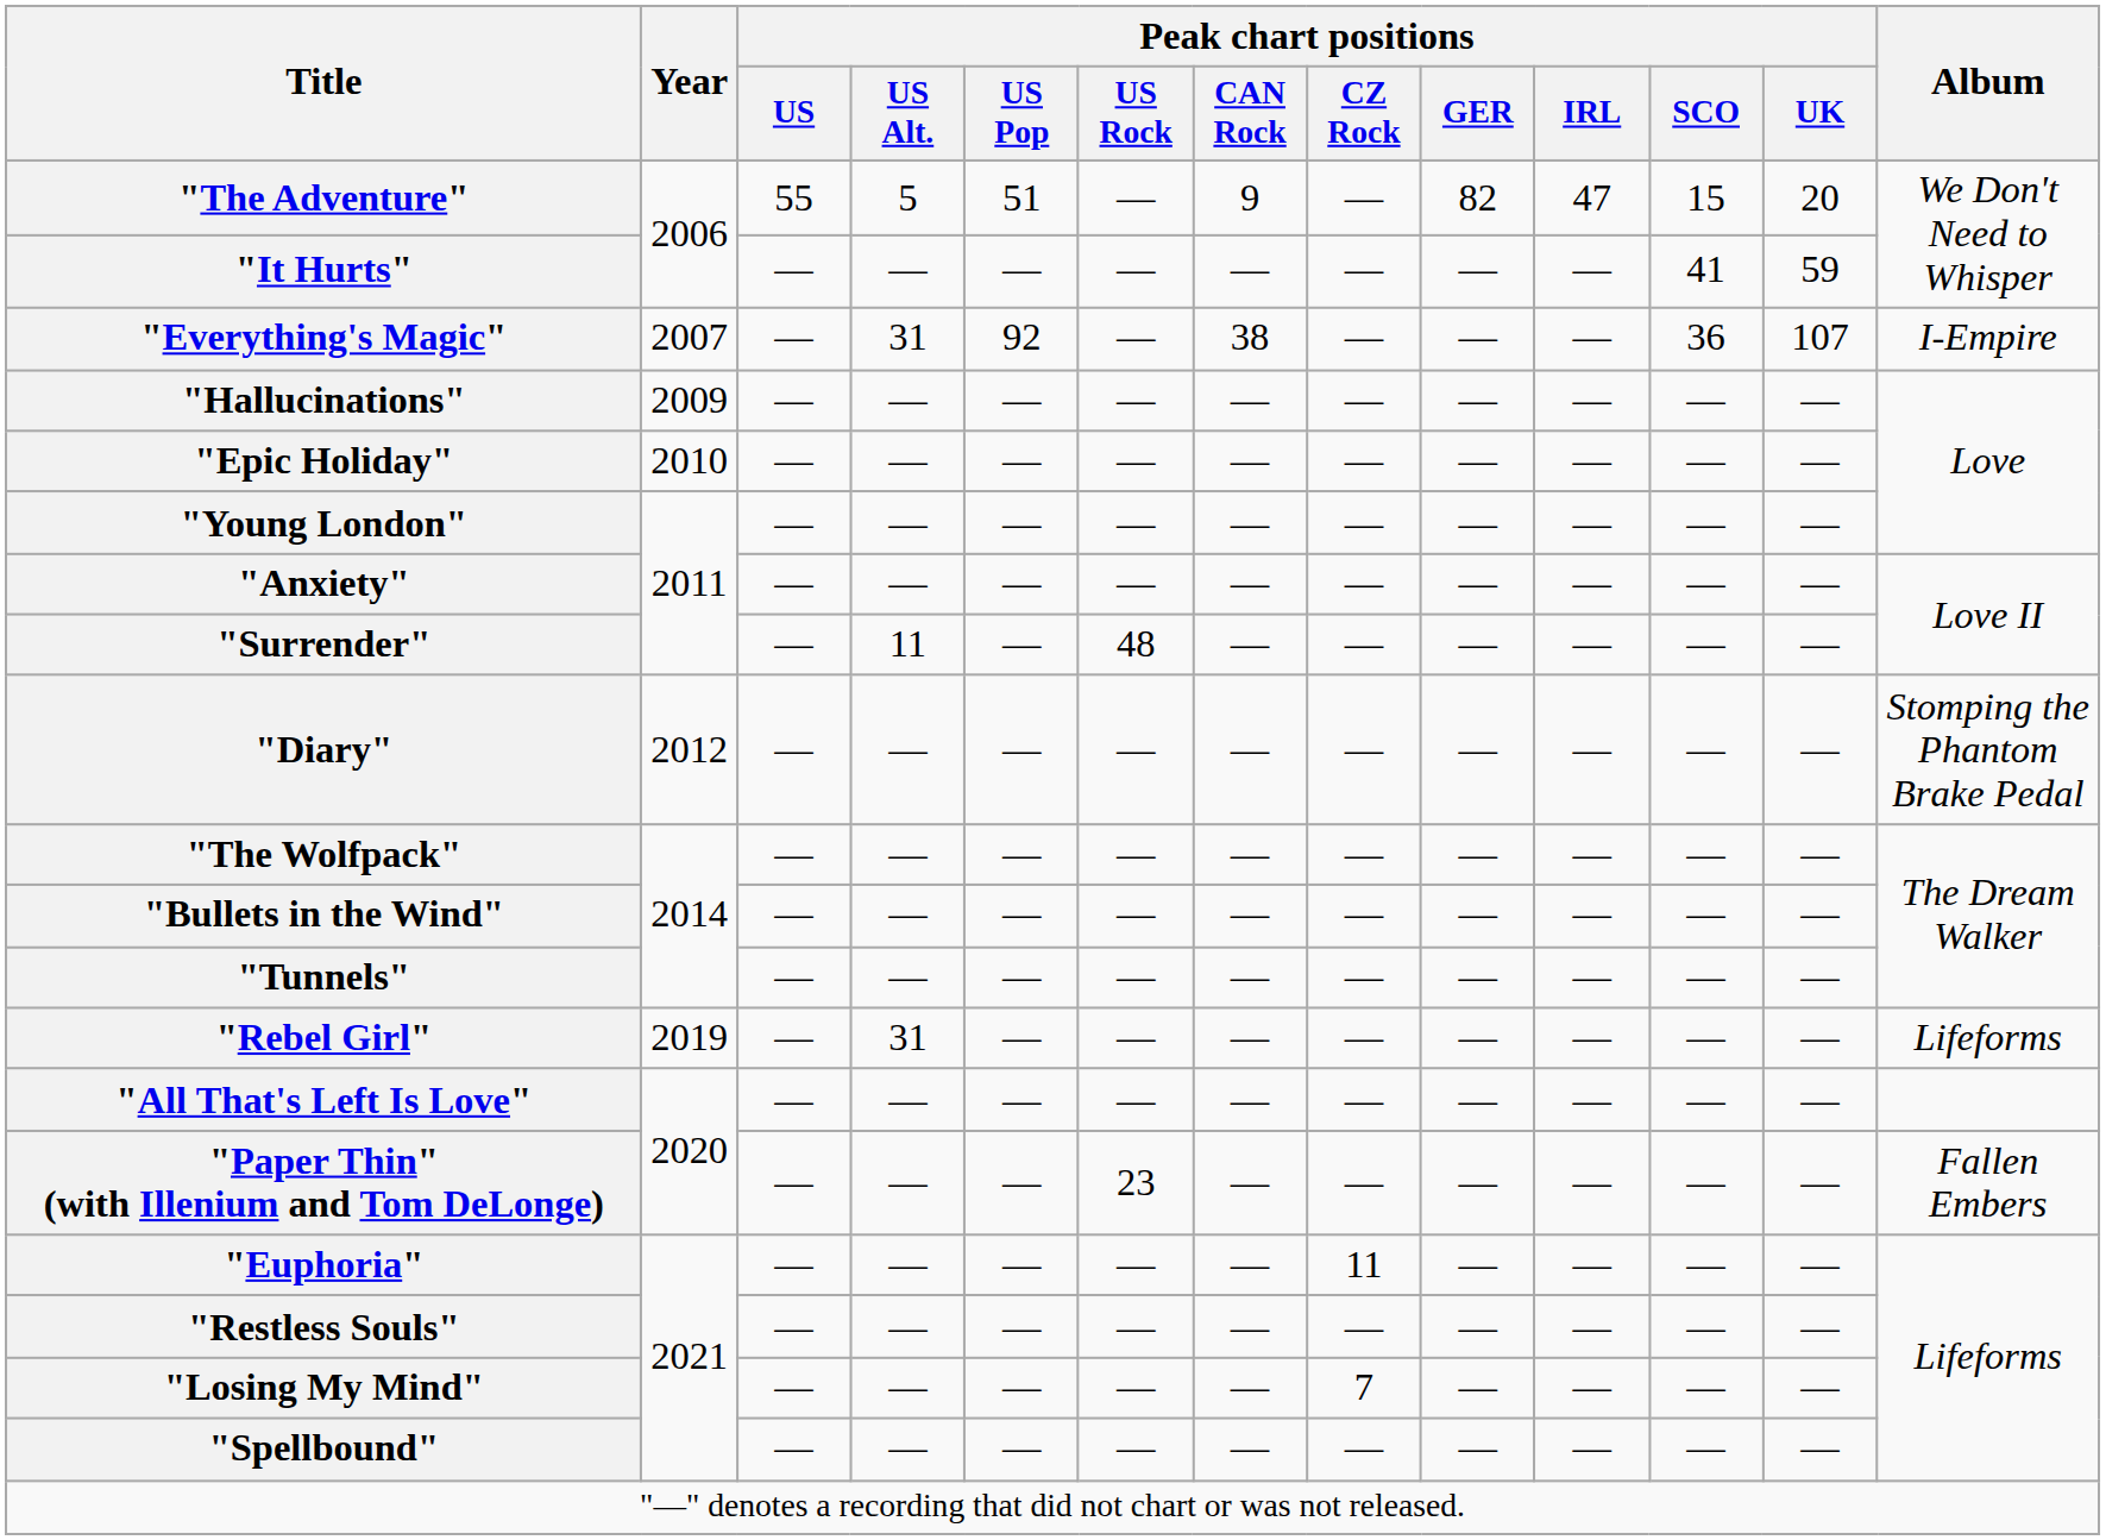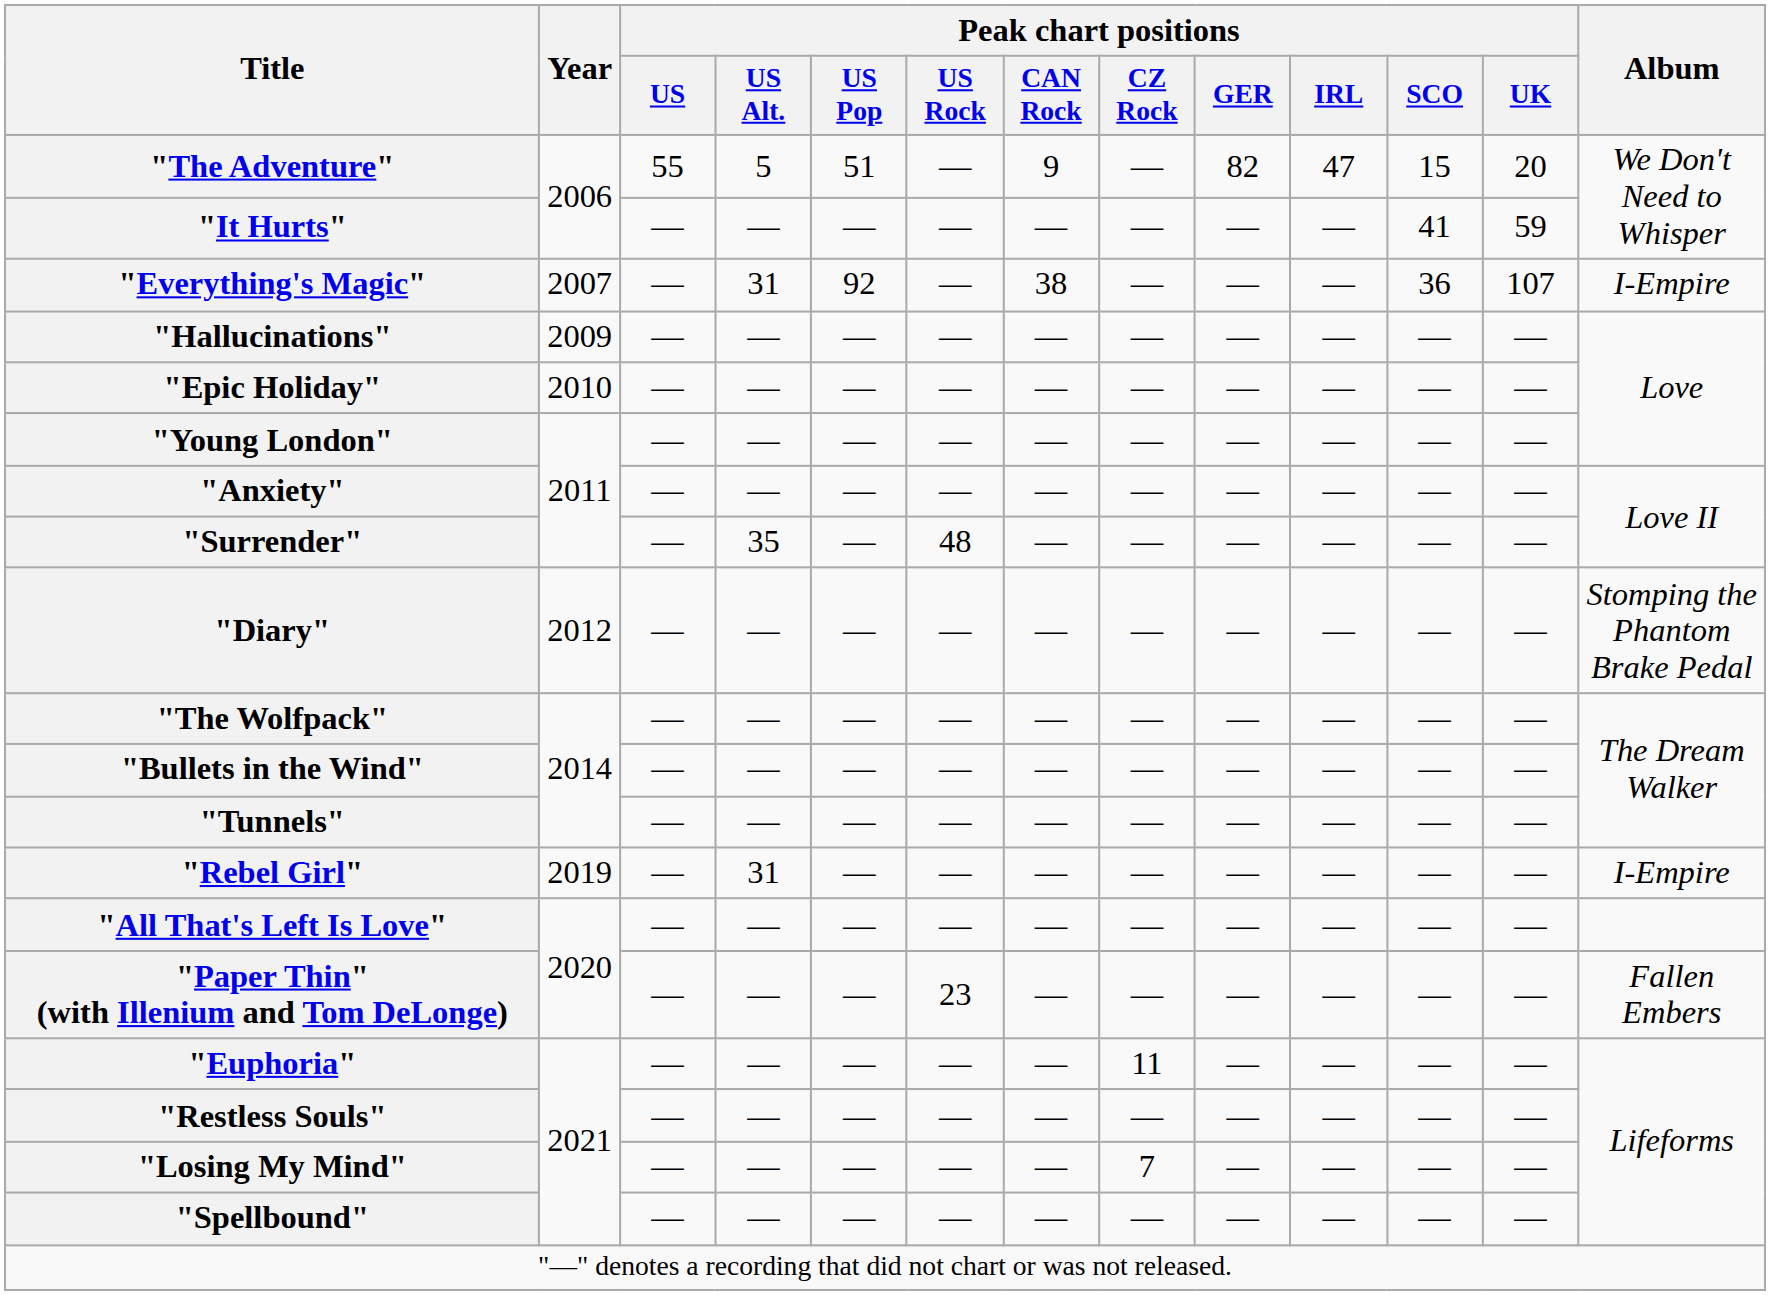 <table class="wikitable plainrowheaders" style="text-align:center;">
 <tr>
 <th scope="col" rowspan="2" style="width:16em;">Title</th>
 <th scope="col" rowspan="2" style="width:1em;">Year</th>
 <th scope="col" colspan="10">Peak chart positions</th>
 <th scope="col" rowspan="2">Album</th>
 </tr>
 <tr>
 <th scope="col" style="width:3em;font-size:85%;"><a href='#'>US</a><br></th>
 <th scope="col" style="width:3em;font-size:85%;"><a href='#'>US<br>Alt.</a><br></th>
 <th scope="col" style="width:3em;font-size:85%;"><a href='#'>US<br>Pop</a><br></th>
 <th scope="col" style="width:3em;font-size:85%;"><a href='#'>US<br>Rock</a><br></th>
 <th scope="col" style="width:3em;font-size:85%;"><a href='#'>CAN<br>Rock</a><br></th>
 <th scope="col" style="width:3em;font-size:85%;"><a href='#'>CZ<br>Rock</a><br></th>
 <th scope="col" style="width:3em;font-size:85%;"><a href='#'>GER</a><br></th>
 <th scope="col" style="width:3em;font-size:85%;"><a href='#'>IRL</a><br></th>
 <th scope="col" style="width:3em;font-size:85%;"><a href='#'>SCO</a><br></th>
 <th scope="col" style="width:3em;font-size:85%;"><a href='#'>UK</a><br></th>
 </tr>
 <tr>
 <th scope="row">"<a href='#'>The Adventure</a>"</th>
 <td rowspan="2">2006</td>
 <td>55</td>
 <td>5</td>
 <td>51</td>
 <td>—</td>
 <td>9</td>
 <td>—</td>
 <td>82</td>
 <td>47</td>
 <td>15</td>
 <td>20</td>
 <td rowspan="2"><em>We Don't Need to Whisper</em></td>
 </tr>
 <tr>
 <th scope="row">"<a href='#'>It Hurts</a>"</th>
 <td>—</td>
 <td>—</td>
 <td>—</td>
 <td>—</td>
 <td>—</td>
 <td>—</td>
 <td>—</td>
 <td>—</td>
 <td>41</td>
 <td>59</td>
 </tr>
 <tr>
 <th scope="row">"<a href='#'>Everything's Magic</a>"</th>
 <td>2007</td>
 <td>—</td>
 <td>31</td>
 <td>92</td>
 <td>—</td>
 <td>38</td>
 <td>—</td>
 <td>—</td>
 <td>—</td>
 <td>36</td>
 <td>107</td>
 <td><em>I-Empire</em></td>
 </tr>
 <tr>
 <th scope="row">"Hallucinations"</th>
 <td>2009</td>
 <td>—</td>
 <td>—</td>
 <td>—</td>
 <td>—</td>
 <td>—</td>
 <td>—</td>
 <td>—</td>
 <td>—</td>
 <td>—</td>
 <td>—</td>
 <td rowspan="3"><em>Love</em></td>
 </tr>
 <tr>
 <th scope="row">"Epic Holiday"</th>
 <td>2010</td>
 <td>—</td>
 <td>—</td>
 <td>—</td>
 <td>—</td>
 <td>—</td>
 <td>—</td>
 <td>—</td>
 <td>—</td>
 <td>—</td>
 <td>—</td>
 </tr>
 <tr>
 <th scope="row">"Young London"</th>
 <td rowspan="3">2011</td>
 <td>—</td>
 <td>—</td>
 <td>—</td>
 <td>—</td>
 <td>—</td>
 <td>—</td>
 <td>—</td>
 <td>—</td>
 <td>—</td>
 <td>—</td>
 </tr>
 <tr>
 <th scope="row">"Anxiety"</th>
 <td>—</td>
 <td>—</td>
 <td>—</td>
 <td>—</td>
 <td>—</td>
 <td>—</td>
 <td>—</td>
 <td>—</td>
 <td>—</td>
 <td>—</td>
 <td rowspan="2"><em>Love II</em></td>
 </tr>
 <tr>
 <th scope="row">"Surrender"</th>
 <td>—</td>
-<td>11</td>
+<td>35</td>
 <td>—</td>
 <td>48</td>
 <td>—</td>
 <td>—</td>
 <td>—</td>
 <td>—</td>
 <td>—</td>
 <td>—</td>
 </tr>
 <tr>
 <th scope="row">"Diary"</th>
 <td>2012</td>
 <td>—</td>
 <td>—</td>
 <td>—</td>
 <td>—</td>
 <td>—</td>
 <td>—</td>
 <td>—</td>
 <td>—</td>
 <td>—</td>
 <td>—</td>
 <td><em>Stomping the Phantom Brake Pedal</em></td>
 </tr>
 <tr>
 <th scope="row">"The Wolfpack"</th>
 <td rowspan="3">2014</td>
 <td>—</td>
 <td>—</td>
 <td>—</td>
 <td>—</td>
 <td>—</td>
 <td>—</td>
 <td>—</td>
 <td>—</td>
 <td>—</td>
 <td>—</td>
 <td rowspan="3"><em>The Dream Walker</em></td>
 </tr>
 <tr>
 <th scope="row">"Bullets in the Wind"</th>
 <td>—</td>
 <td>—</td>
 <td>—</td>
 <td>—</td>
 <td>—</td>
 <td>—</td>
 <td>—</td>
 <td>—</td>
 <td>—</td>
 <td>—</td>
 </tr>
 <tr>
 <th scope="row">"Tunnels"</th>
 <td>—</td>
 <td>—</td>
 <td>—</td>
 <td>—</td>
 <td>—</td>
 <td>—</td>
 <td>—</td>
 <td>—</td>
 <td>—</td>
 <td>—</td>
 </tr>
 <tr>
 <th scope="row">"<a href='#'>Rebel Girl</a>"</th>
 <td>2019</td>
 <td>—</td>
 <td>31</td>
 <td>—</td>
 <td>—</td>
 <td>—</td>
 <td>—</td>
 <td>—</td>
 <td>—</td>
 <td>—</td>
 <td>—</td>
-<td><em>Lifeforms</em></td>
+<td><em>I-Empire</em></td>
 </tr>
 <tr>
 <th scope="row">"<a href='#'>All That's Left Is Love</a>"</th>
 <td rowspan="2">2020</td>
 <td>—</td>
 <td>—</td>
 <td>—</td>
 <td>—</td>
 <td>—</td>
 <td>—</td>
 <td>—</td>
 <td>—</td>
 <td>—</td>
 <td>—</td>
 <td></td>
 </tr>
 <tr>
 <th scope="row">"<a href='#'>Paper Thin</a>" <br><span>(with <a href='#'>Illenium</a> and <a href='#'>Tom DeLonge</a>)</span></th>
 <td>—</td>
 <td>—</td>
 <td>—</td>
 <td>23</td>
 <td>—</td>
 <td>—</td>
 <td>—</td>
 <td>—</td>
 <td>—</td>
 <td>—</td>
 <td><em>Fallen Embers</em></td>
 </tr>
 <tr>
 <th scope="row">"<a href='#'>Euphoria</a>"</th>
 <td rowspan="4">2021</td>
 <td>—</td>
 <td>—</td>
 <td>—</td>
 <td>—</td>
 <td>—</td>
 <td>11</td>
 <td>—</td>
 <td>—</td>
 <td>—</td>
 <td>—</td>
 <td rowspan="4"><em>Lifeforms</em></td>
 </tr>
 <tr>
 <th scope="row">"Restless Souls"</th>
 <td>—</td>
 <td>—</td>
 <td>—</td>
 <td>—</td>
 <td>—</td>
 <td>—</td>
 <td>—</td>
 <td>—</td>
 <td>—</td>
 <td>—</td>
 </tr>
 <tr>
 <th scope="row">"Losing My Mind"</th>
 <td>—</td>
 <td>—</td>
 <td>—</td>
 <td>—</td>
 <td>—</td>
 <td>7</td>
 <td>—</td>
 <td>—</td>
 <td>—</td>
 <td>—</td>
 </tr>
 <tr>
 <th scope="row">"Spellbound"</th>
 <td>—</td>
 <td>—</td>
 <td>—</td>
 <td>—</td>
 <td>—</td>
 <td>—</td>
 <td>—</td>
 <td>—</td>
 <td>—</td>
 <td>—</td>
 </tr>
 <tr>
 <td colspan="14" style="font-size:85%">"—" denotes a recording that did not chart or was not released.</td>
 </tr>
 </table>
